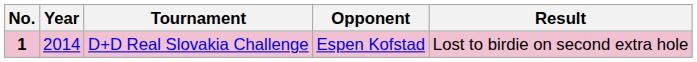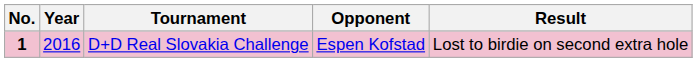 <table class="wikitable" style="font-size:95%;">
 <tr>
 <th>No.</th>
 <th>Year</th>
 <th>Tournament</th>
 <th>Opponent</th>
 <th>Result</th>
 </tr>
 <tr style="background:#F2C1D1;">
 <td align=center><strong>1</strong></td>
-<td><a href='#'>2014</a></td>
+<td><a href='#'>2016</a></td>
 <td><a href='#'>D+D Real Slovakia Challenge</a></td>
 <td> <a href='#'>Espen Kofstad</a></td>
 <td>Lost to birdie on second extra hole</td>
 </tr>
 </table>
